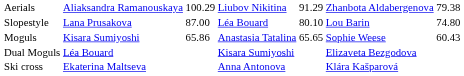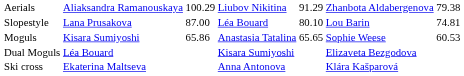 <table>
 <tr>
 <td>Aerials<br></td>
 <td> <a href='#'>Aliaksandra Ramanouskaya</a></td>
 <td>100.29</td>
 <td> <a href='#'>Liubov Nikitina</a></td>
 <td>91.29</td>
 <td> <a href='#'>Zhanbota Aldabergenova</a></td>
 <td>79.38</td>
 </tr>
 <tr>
 <td>Slopestyle<br></td>
 <td> <a href='#'>Lana Prusakova</a></td>
 <td>87.00</td>
 <td> <a href='#'>Léa Bouard</a></td>
 <td>80.10</td>
 <td> <a href='#'>Lou Barin</a></td>
-<td>74.80</td>
+<td>74.81</td>
 </tr>
 <tr>
 <td>Moguls<br></td>
 <td> <a href='#'>Kisara Sumiyoshi</a></td>
 <td>65.86</td>
 <td> <a href='#'>Anastasia Tatalina</a></td>
 <td>65.65</td>
 <td> <a href='#'>Sophie Weese</a></td>
-<td>60.43</td>
+<td>60.53</td>
 </tr>
 <tr>
 <td>Dual Moguls<br></td>
 <td colspan=2> <a href='#'>Léa Bouard</a></td>
 <td colspan=2> <a href='#'>Kisara Sumiyoshi</a></td>
 <td colspan=2> <a href='#'>Elizaveta Bezgodova</a></td>
 </tr>
 <tr>
 <td>Ski cross<br></td>
 <td colspan=2> <a href='#'>Ekaterina Maltseva</a></td>
 <td colspan=2> <a href='#'>Anna Antonova</a></td>
 <td colspan=2> <a href='#'>Klára Kašparová</a></td>
 </tr>
 </table>
